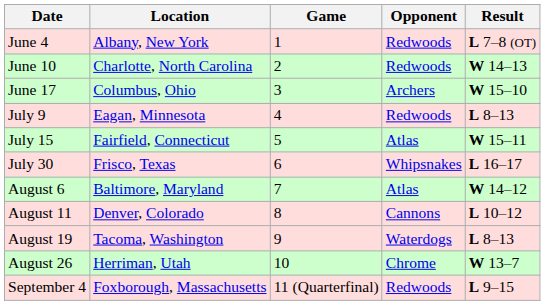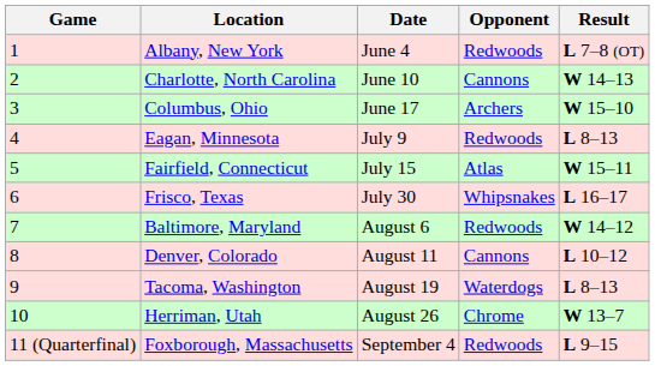 <table class="wikitable">
 <tr>
+<th>Game</th>
+<th>Location</th>
 <th>Date</th>
-<th>Location</th>
-<th>Game</th>
 <th>Opponent</th>
 <th>Result</th>
 </tr>
 <tr bgcolor="#FFDDDD">
+<td>1</td>
+<td><a href='#'>Albany</a>, <a href='#'>New York</a></td>
 <td>June 4</td>
-<td><a href='#'>Albany</a>, <a href='#'>New York</a></td>
-<td>1</td>
 <td><a href='#'>Redwoods</a></td>
 <td><strong>L</strong> 7–8 <small>(OT)</small></td>
 </tr>
 <tr bgcolor="#CCFFCC">
+<td>2</td>
+<td><a href='#'>Charlotte</a>, <a href='#'>North Carolina</a></td>
 <td>June 10</td>
-<td><a href='#'>Charlotte</a>, <a href='#'>North Carolina</a></td>
-<td>2</td>
-<td><a href='#'>Redwoods</a></td>
+<td><a href='#'>Cannons</a></td>
 <td><strong>W</strong> 14–13</td>
 </tr>
 <tr bgcolor="#CCFFCC">
+<td>3</td>
+<td><a href='#'>Columbus</a>, <a href='#'>Ohio</a></td>
 <td>June 17</td>
-<td><a href='#'>Columbus</a>, <a href='#'>Ohio</a></td>
-<td>3</td>
 <td><a href='#'>Archers</a></td>
 <td><strong>W</strong> 15–10</td>
 </tr>
 <tr bgcolor="#FFDDDD">
+<td>4</td>
+<td><a href='#'>Eagan</a>, <a href='#'>Minnesota</a></td>
 <td>July 9</td>
-<td><a href='#'>Eagan</a>, <a href='#'>Minnesota</a></td>
-<td>4</td>
 <td><a href='#'>Redwoods</a></td>
 <td><strong>L</strong> 8–13</td>
 </tr>
 <tr bgcolor="#CCFFCC">
+<td>5</td>
+<td><a href='#'>Fairfield</a>, <a href='#'>Connecticut</a></td>
 <td>July 15</td>
-<td><a href='#'>Fairfield</a>, <a href='#'>Connecticut</a></td>
-<td>5</td>
 <td><a href='#'>Atlas</a></td>
 <td><strong>W</strong> 15–11</td>
 </tr>
 <tr bgcolor="#FFDDDD">
+<td>6</td>
+<td><a href='#'>Frisco</a>, <a href='#'>Texas</a></td>
 <td>July 30</td>
-<td><a href='#'>Frisco</a>, <a href='#'>Texas</a></td>
-<td>6</td>
 <td><a href='#'>Whipsnakes</a></td>
 <td><strong>L</strong> 16–17</td>
 </tr>
 <tr bgcolor="#CCFFCC">
+<td>7</td>
+<td><a href='#'>Baltimore</a>, <a href='#'>Maryland</a></td>
 <td>August 6</td>
-<td><a href='#'>Baltimore</a>, <a href='#'>Maryland</a></td>
-<td>7</td>
-<td><a href='#'>Atlas</a></td>
+<td><a href='#'>Redwoods</a></td>
 <td><strong>W</strong> 14–12</td>
 </tr>
 <tr bgcolor="#FFDDDD">
+<td>8</td>
+<td><a href='#'>Denver</a>, <a href='#'>Colorado</a></td>
 <td>August 11</td>
-<td><a href='#'>Denver</a>, <a href='#'>Colorado</a></td>
-<td>8</td>
 <td><a href='#'>Cannons</a></td>
 <td><strong>L</strong> 10–12</td>
 </tr>
 <tr bgcolor="#FFDDDD">
+<td>9</td>
+<td><a href='#'>Tacoma</a>, <a href='#'>Washington</a></td>
 <td>August 19</td>
-<td><a href='#'>Tacoma</a>, <a href='#'>Washington</a></td>
-<td>9</td>
 <td><a href='#'>Waterdogs</a></td>
 <td><strong>L</strong> 8–13</td>
 </tr>
 <tr bgcolor="#CCFFCC">
+<td>10</td>
+<td><a href='#'>Herriman</a>, <a href='#'>Utah</a></td>
 <td>August 26</td>
-<td><a href='#'>Herriman</a>, <a href='#'>Utah</a></td>
-<td>10</td>
 <td><a href='#'>Chrome</a></td>
 <td><strong>W</strong> 13–7</td>
 </tr>
 <tr bgcolor="#FFDDDD">
+<td>11 (Quarterfinal)</td>
+<td><a href='#'>Foxborough</a>, <a href='#'>Massachusetts</a></td>
 <td>September 4</td>
-<td><a href='#'>Foxborough</a>, <a href='#'>Massachusetts</a></td>
-<td>11 (Quarterfinal)</td>
 <td><a href='#'>Redwoods</a></td>
 <td><strong>L</strong> 9–15</td>
 </tr>
 </table>
